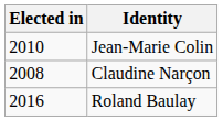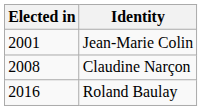 <table class="wikitable">
 <tr>
 <th>Elected in</th>
 <th>Identity</th>
 </tr>
 <tr>
-<td>2010</td>
+<td>2001</td>
 <td>Jean-Marie Colin</td>
 </tr>
 <tr>
 <td>2008</td>
 <td>Claudine Narçon</td>
 </tr>
 <tr>
 <td>2016</td>
 <td>Roland Baulay</td>
 </tr>
 </table>
